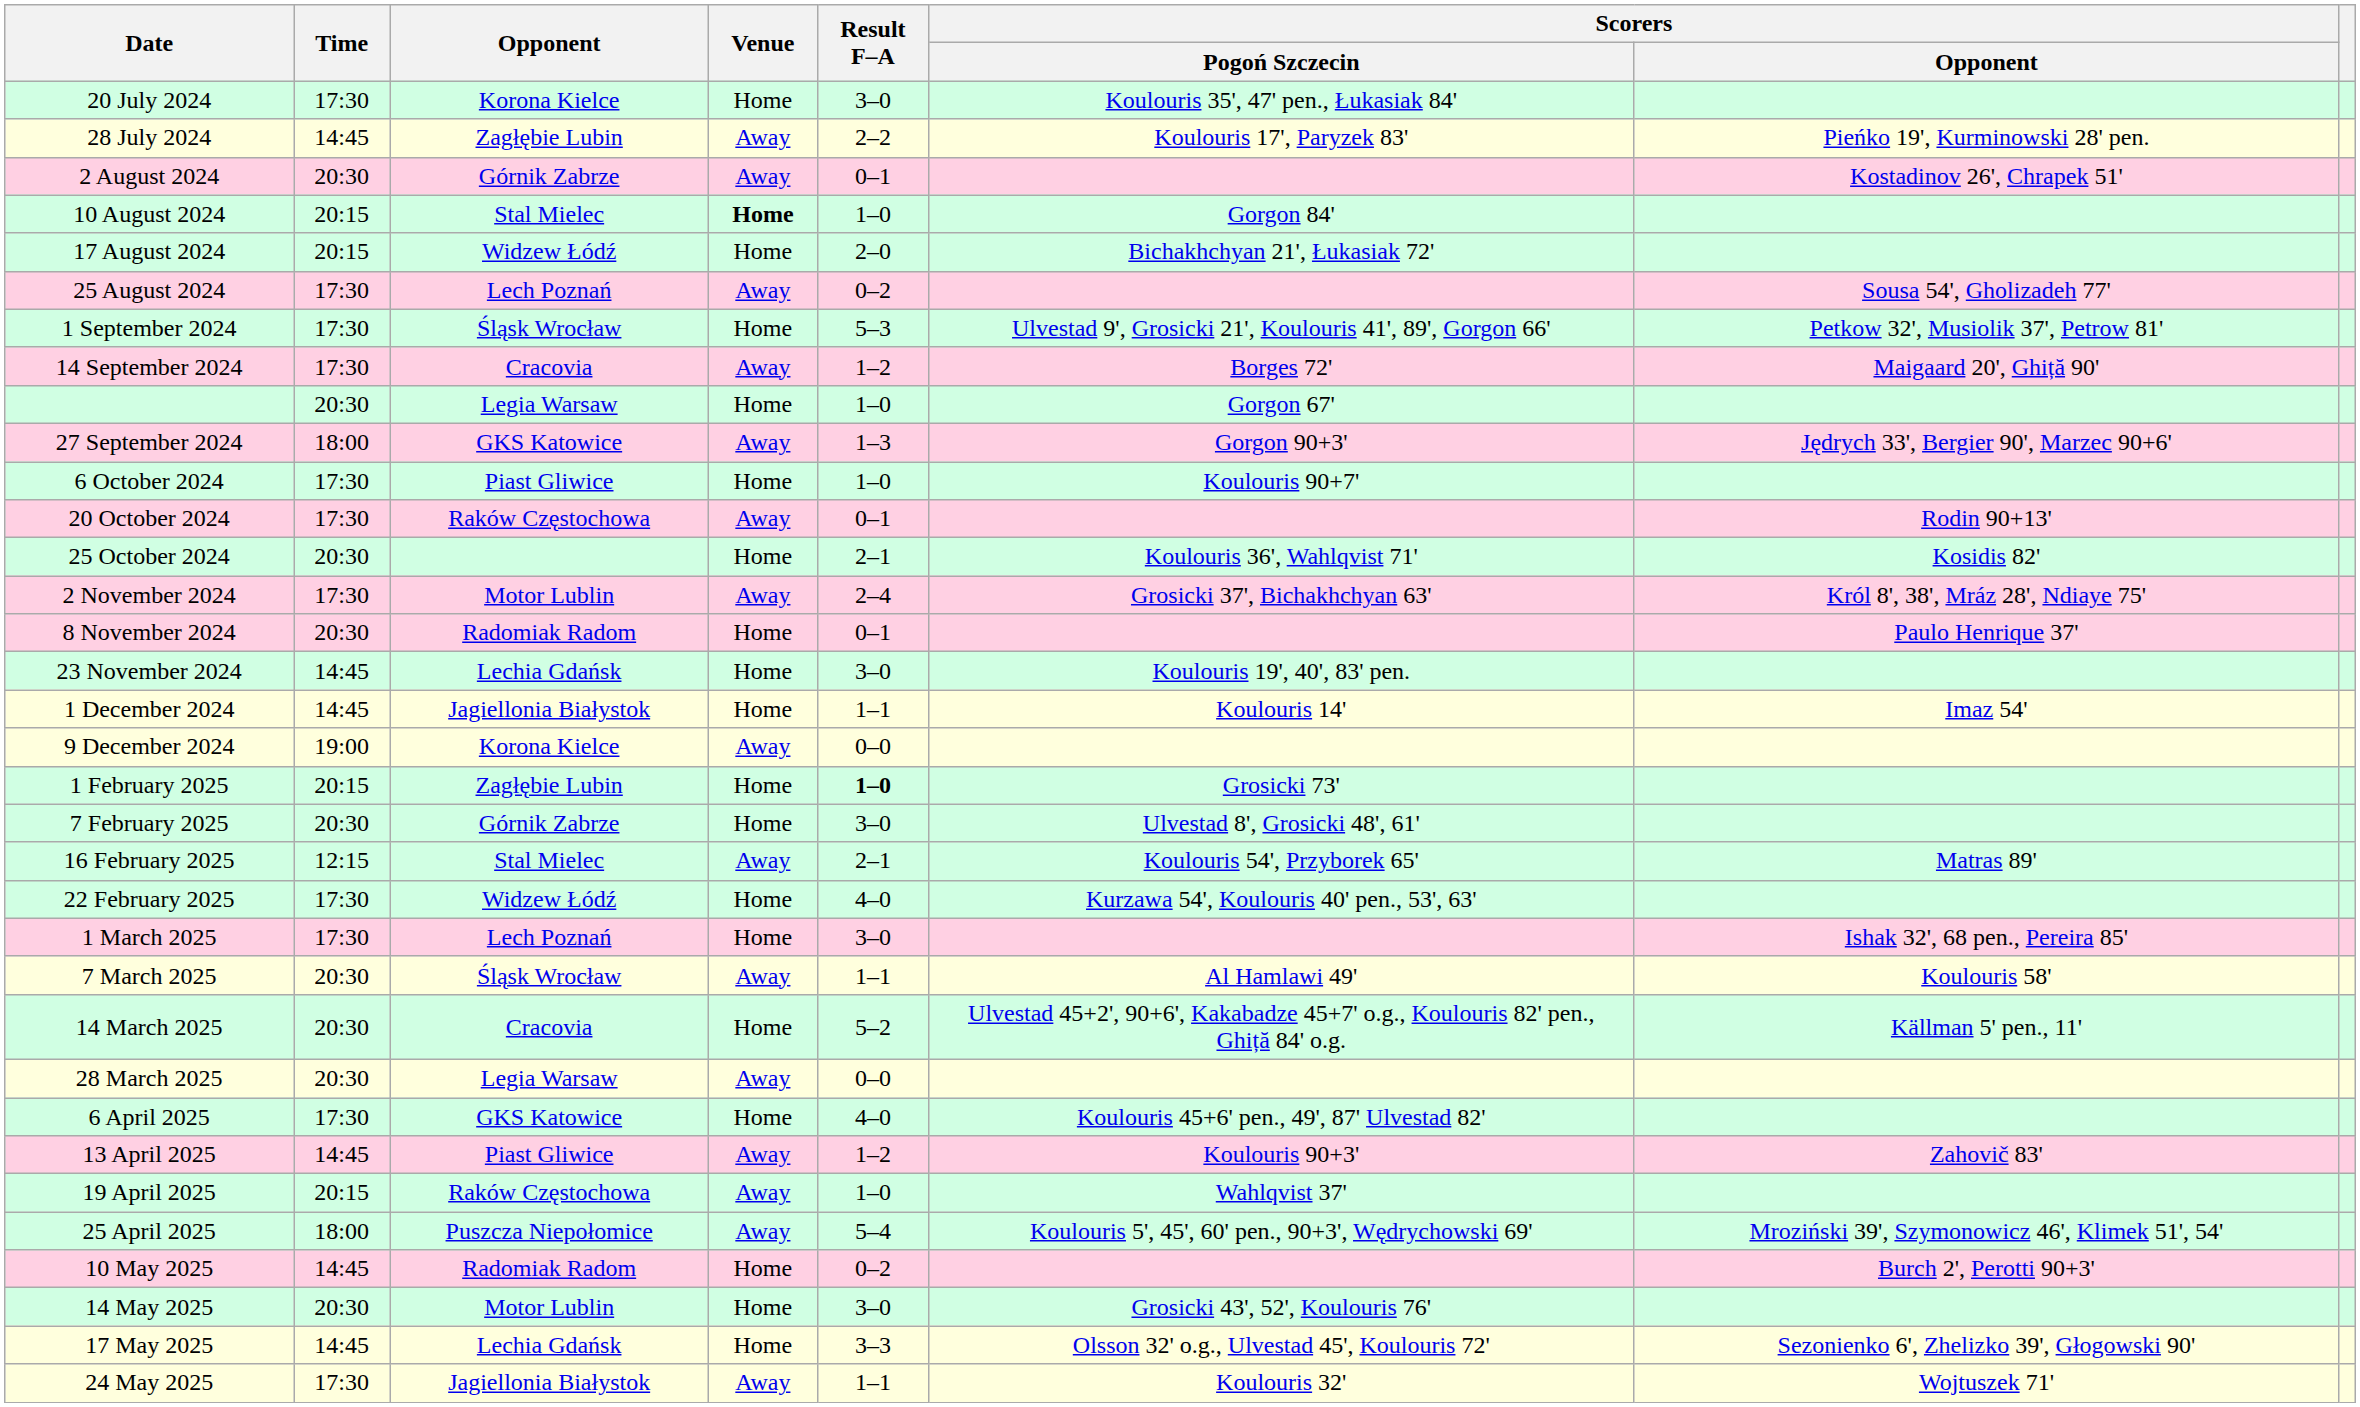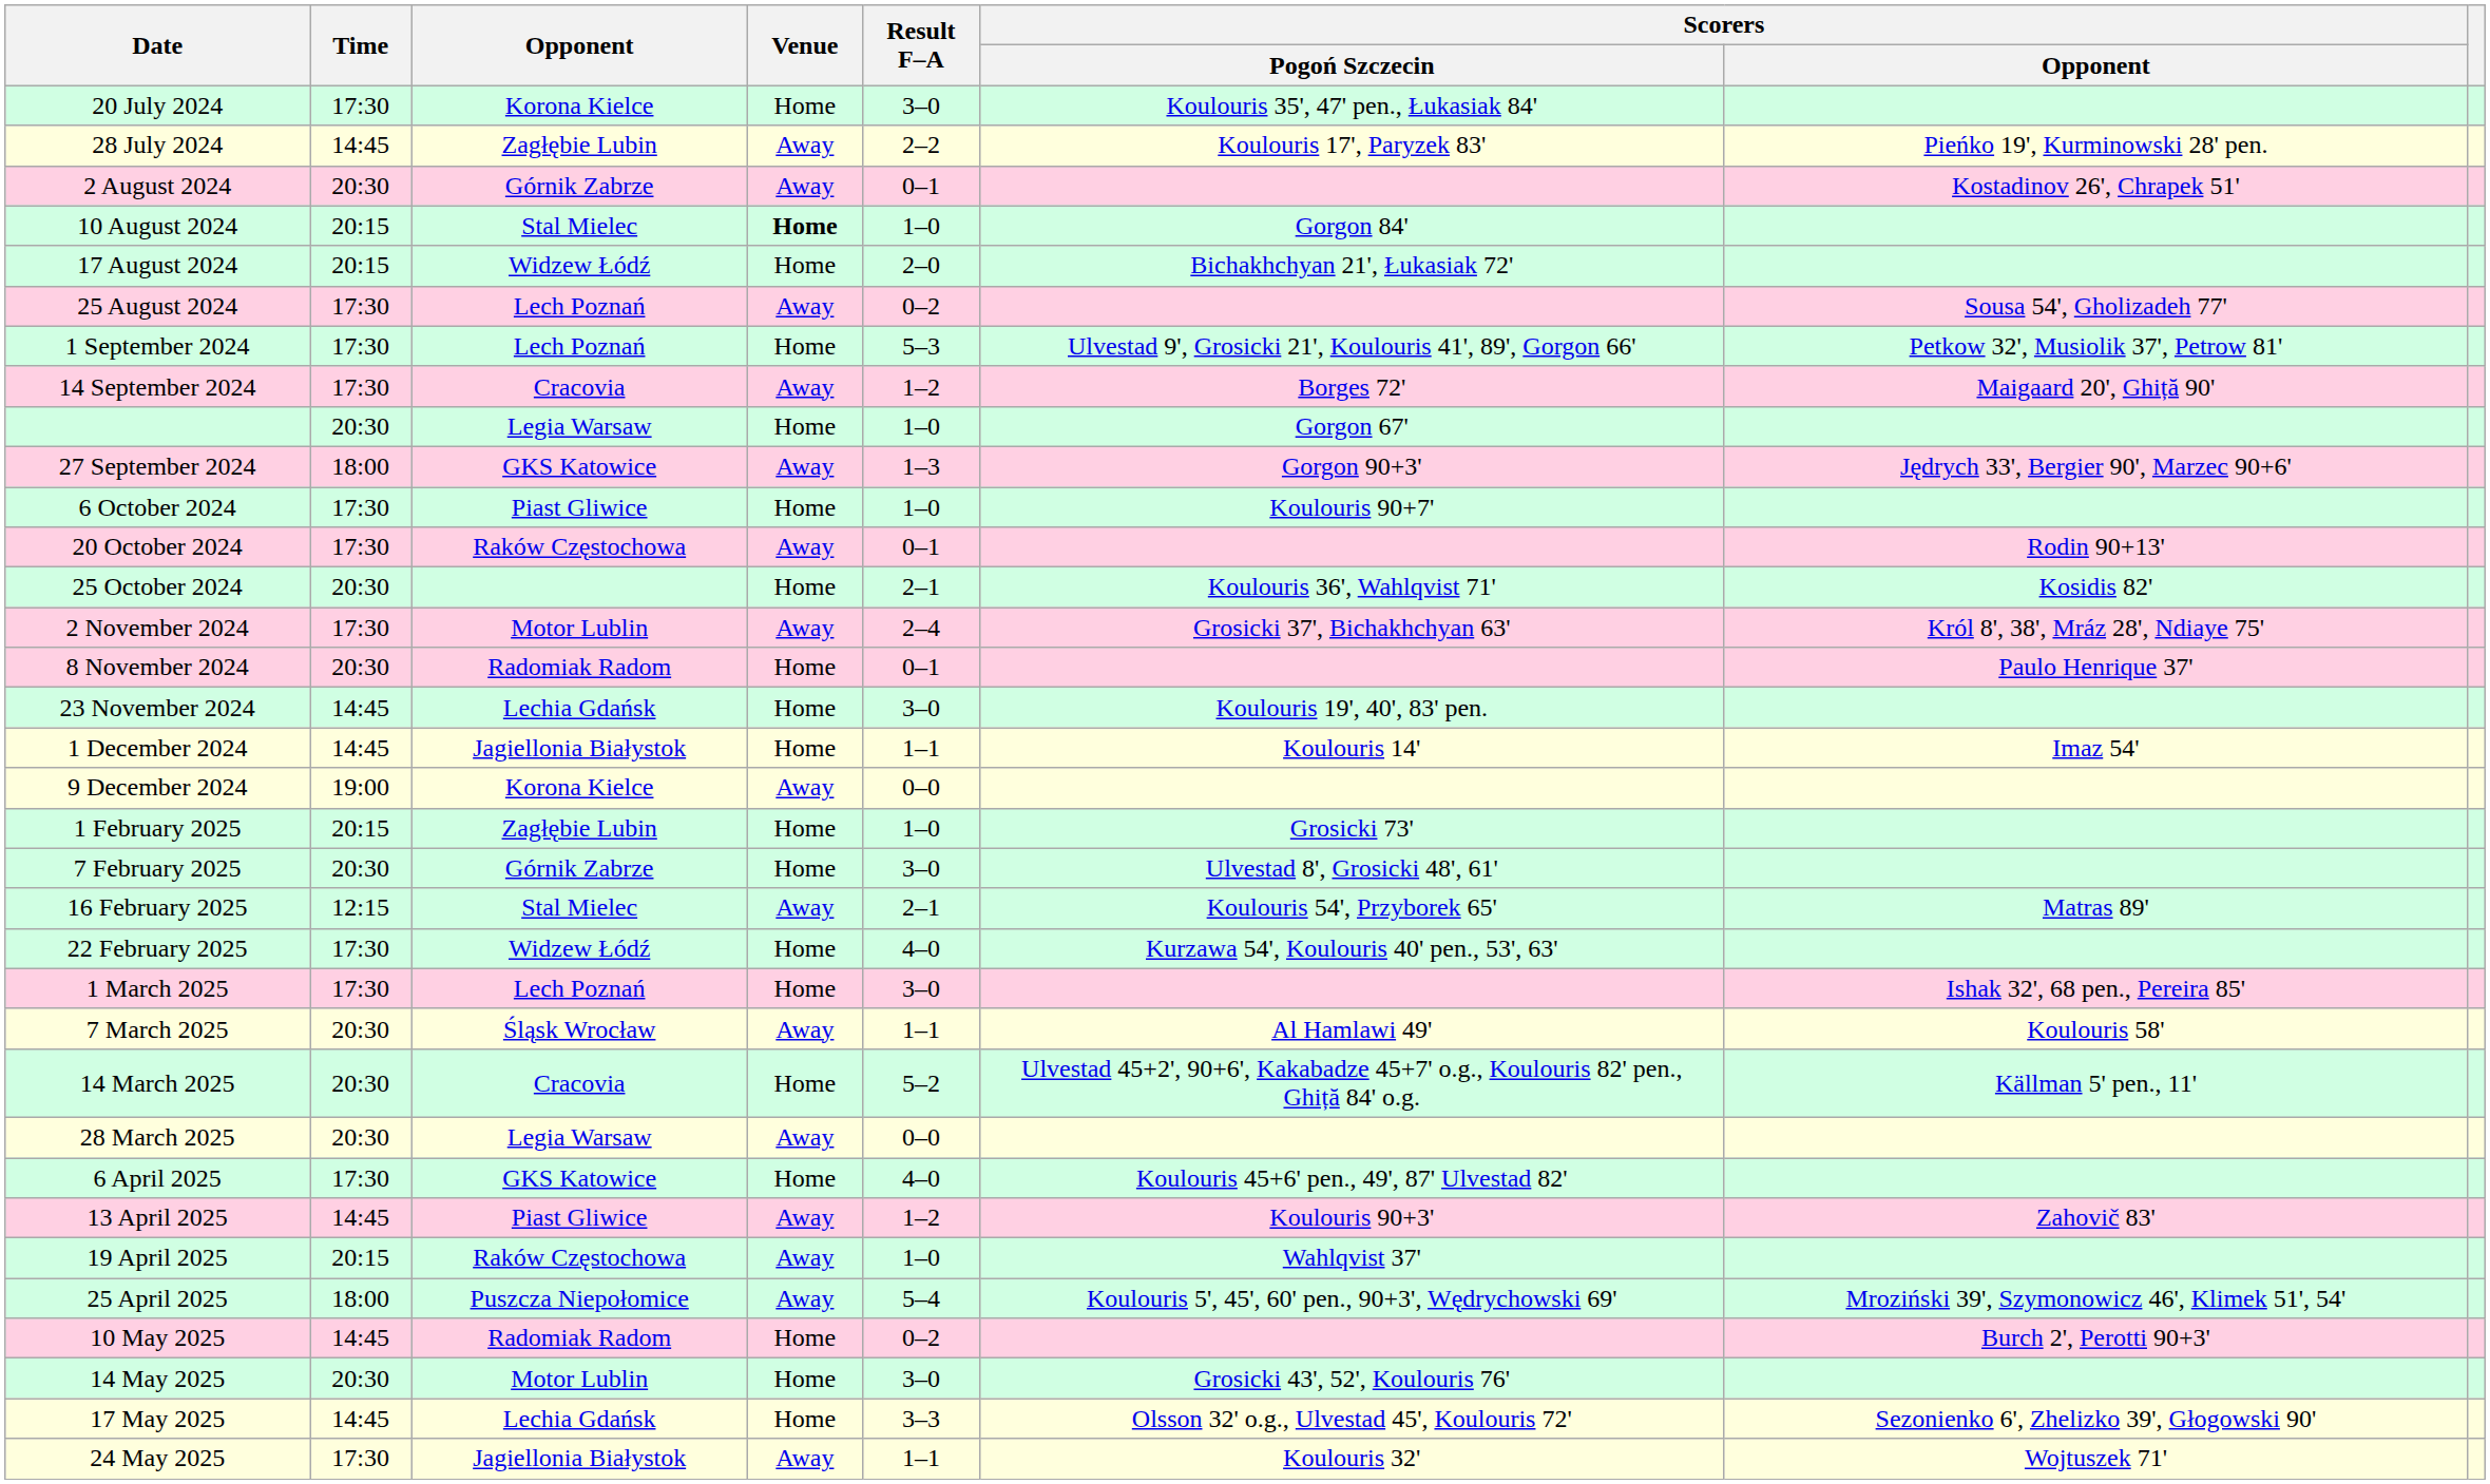 <table class="wikitable sortable" style="text-align:center">
 <tr>
 <th rowspan="2">Date</th>
 <th rowspan="2">Time</th>
 <th rowspan="2">Opponent</th>
 <th rowspan="2">Venue</th>
 <th rowspan="2">Result<br>F–A</th>
 <th colspan="2">Scorers</th>
 <th rowspan="2" class="unsortable"></th>
 </tr>
 <tr>
 <th class="unsortable" width="30%">Pogoń Szczecin</th>
 <th class="unsortable" width="30%">Opponent</th>
 </tr>
 <tr bgcolor="#d0ffe3">
 <td>20 July 2024</td>
 <td>17:30</td>
 <td><a href='#'>Korona Kielce</a></td>
 <td>Home</td>
 <td>3–0</td>
 <td><a href='#'>Koulouris</a> 35', 47' pen., <a href='#'>Łukasiak</a> 84'</td>
 <td></td>
 <td></td>
 </tr>
 <tr bgcolor="#ffffdd">
 <td>28 July 2024</td>
 <td>14:45</td>
 <td><a href='#'>Zagłębie Lubin</a></td>
 <td><a href='#'>Away</a></td>
 <td>2–2</td>
 <td><a href='#'>Koulouris</a> 17', <a href='#'>Paryzek</a> 83'</td>
 <td><a href='#'>Pieńko</a> 19', <a href='#'>Kurminowski</a> 28' pen.</td>
 <td></td>
 </tr>
 <tr bgcolor="#ffd0e3">
 <td>2 August 2024</td>
 <td>20:30</td>
 <td><a href='#'>Górnik Zabrze</a></td>
 <td><a href='#'>Away</a></td>
 <td>0–1</td>
 <td></td>
 <td><a href='#'>Kostadinov</a> 26', <a href='#'>Chrapek</a> 51'</td>
 <td></td>
 </tr>
 <tr bgcolor="#d0ffe3">
 <td>10 August 2024</td>
 <td>20:15</td>
 <td><a href='#'>Stal Mielec</a></td>
 <td><strong>Home</strong></td>
 <td>1–0</td>
 <td><a href='#'>Gorgon</a> 84'</td>
 <td></td>
 <td></td>
 </tr>
 <tr bgcolor="#d0ffe3">
 <td>17 August 2024</td>
 <td>20:15</td>
 <td><a href='#'>Widzew Łódź</a></td>
 <td>Home</td>
 <td>2–0</td>
 <td><a href='#'>Bichakhchyan</a> 21', <a href='#'>Łukasiak</a> 72'</td>
 <td></td>
 <td></td>
 </tr>
 <tr bgcolor="#ffd0e3">
 <td>25 August 2024</td>
 <td>17:30</td>
 <td><a href='#'>Lech Poznań</a></td>
 <td><a href='#'>Away</a></td>
 <td>0–2</td>
 <td></td>
 <td><a href='#'>Sousa</a> 54', <a href='#'>Gholizadeh</a> 77'</td>
 <td></td>
 </tr>
 <tr bgcolor="#d0ffe3">
 <td>1 September 2024</td>
 <td>17:30</td>
-<td><a href='#'>Śląsk Wrocław</a></td>
+<td><a href='#'>Lech Poznań</a></td>
 <td>Home</td>
 <td>5–3</td>
 <td><a href='#'>Ulvestad</a> 9', <a href='#'>Grosicki</a> 21', <a href='#'>Koulouris</a> 41', 89', <a href='#'>Gorgon</a> 66'</td>
 <td><a href='#'>Petkow</a> 32', <a href='#'>Musiolik</a> 37', <a href='#'>Petrow</a> 81'</td>
 <td></td>
 </tr>
 <tr bgcolor="#ffd0e3">
 <td>14 September 2024</td>
 <td>17:30</td>
 <td><a href='#'>Cracovia</a></td>
 <td><a href='#'>Away</a></td>
 <td>1–2</td>
 <td><a href='#'>Borges</a> 72'</td>
 <td><a href='#'>Maigaard</a> 20', <a href='#'>Ghiță</a> 90'</td>
 <td></td>
 </tr>
 <tr bgcolor="#d0ffe3">
 <td></td>
 <td>20:30</td>
 <td><a href='#'>Legia Warsaw</a></td>
 <td>Home</td>
 <td>1–0</td>
 <td><a href='#'>Gorgon</a> 67'</td>
 <td></td>
 <td></td>
 </tr>
 <tr bgcolor="#ffd0e3">
 <td>27 September 2024</td>
 <td>18:00</td>
 <td><a href='#'>GKS Katowice</a></td>
 <td><a href='#'>Away</a></td>
 <td>1–3</td>
 <td><a href='#'>Gorgon</a> 90+3'</td>
 <td><a href='#'>Jędrych</a> 33', <a href='#'>Bergier</a> 90', <a href='#'>Marzec</a> 90+6'</td>
 <td></td>
 </tr>
 <tr bgcolor="#d0ffe3">
 <td>6 October 2024</td>
 <td>17:30</td>
 <td><a href='#'>Piast Gliwice</a></td>
 <td>Home</td>
 <td>1–0</td>
 <td><a href='#'>Koulouris</a> 90+7'</td>
 <td></td>
 <td></td>
 </tr>
 <tr bgcolor="#ffd0e3">
 <td>20 October 2024</td>
 <td>17:30</td>
 <td><a href='#'>Raków Częstochowa</a></td>
 <td><a href='#'>Away</a></td>
 <td>0–1</td>
 <td></td>
 <td><a href='#'>Rodin</a> 90+13'</td>
 <td></td>
 </tr>
 <tr bgcolor="#d0ffe3">
 <td>25 October 2024</td>
 <td>20:30</td>
 <td></td>
 <td>Home</td>
 <td>2–1</td>
 <td><a href='#'>Koulouris</a> 36', <a href='#'>Wahlqvist</a> 71'</td>
 <td><a href='#'>Kosidis</a> 82'</td>
 <td></td>
 </tr>
 <tr bgcolor="#ffd0e3">
 <td>2 November 2024</td>
 <td>17:30</td>
 <td><a href='#'>Motor Lublin</a></td>
 <td><a href='#'>Away</a></td>
 <td>2–4</td>
 <td><a href='#'>Grosicki</a> 37', <a href='#'>Bichakhchyan</a> 63'</td>
 <td><a href='#'>Król</a> 8', 38',  <a href='#'>Mráz</a> 28', <a href='#'>Ndiaye</a> 75'</td>
 <td></td>
 </tr>
 <tr bgcolor="#ffd0e3">
 <td>8 November 2024</td>
 <td>20:30</td>
 <td><a href='#'>Radomiak Radom</a></td>
 <td>Home</td>
 <td>0–1</td>
 <td></td>
 <td><a href='#'>Paulo Henrique</a> 37'</td>
 <td></td>
 </tr>
 <tr bgcolor="#d0ffe3">
 <td>23 November 2024</td>
 <td>14:45</td>
 <td><a href='#'>Lechia Gdańsk</a></td>
 <td>Home</td>
 <td>3–0</td>
 <td><a href='#'>Koulouris</a> 19', 40', 83' pen.</td>
 <td></td>
 <td></td>
 </tr>
 <tr bgcolor="#ffffdd">
 <td>1 December 2024</td>
 <td>14:45</td>
 <td><a href='#'>Jagiellonia Białystok</a></td>
 <td>Home</td>
 <td>1–1</td>
 <td><a href='#'>Koulouris</a> 14'</td>
 <td><a href='#'>Imaz</a> 54'</td>
 <td></td>
 </tr>
 <tr bgcolor="#ffffdd">
 <td>9 December 2024</td>
 <td>19:00</td>
 <td><a href='#'>Korona Kielce</a></td>
 <td><a href='#'>Away</a></td>
 <td>0–0</td>
 <td></td>
 <td></td>
 <td></td>
 </tr>
 <tr bgcolor="#d0ffe3">
 <td>1 February 2025</td>
 <td>20:15</td>
 <td><a href='#'>Zagłębie Lubin</a></td>
 <td>Home</td>
-<td><strong>1–0</strong></td>
+<td>1–0</td>
 <td><a href='#'>Grosicki</a> 73'</td>
 <td></td>
 <td></td>
 </tr>
 <tr bgcolor="#d0ffe3">
 <td>7 February 2025</td>
 <td>20:30</td>
 <td><a href='#'>Górnik Zabrze</a></td>
 <td>Home</td>
 <td>3–0</td>
 <td><a href='#'>Ulvestad</a> 8', <a href='#'>Grosicki</a> 48', 61'</td>
 <td></td>
 <td></td>
 </tr>
 <tr bgcolor="#d0ffe3">
 <td>16 February 2025</td>
 <td>12:15</td>
 <td><a href='#'>Stal Mielec</a></td>
 <td><a href='#'>Away</a></td>
 <td>2–1</td>
 <td><a href='#'>Koulouris</a> 54', <a href='#'>Przyborek</a> 65'</td>
 <td><a href='#'>Matras</a> 89'</td>
 <td></td>
 </tr>
 <tr bgcolor="#d0ffe3">
 <td>22 February 2025</td>
 <td>17:30</td>
 <td><a href='#'>Widzew Łódź</a></td>
 <td>Home</td>
 <td>4–0</td>
 <td><a href='#'>Kurzawa</a> 54', <a href='#'>Koulouris</a> 40' pen., 53', 63'</td>
 <td></td>
 <td></td>
 </tr>
 <tr bgcolor="#ffd0e3">
 <td>1 March 2025</td>
 <td>17:30</td>
 <td><a href='#'>Lech Poznań</a></td>
 <td>Home</td>
 <td>3–0</td>
 <td></td>
 <td><a href='#'>Ishak</a> 32', 68 pen., <a href='#'>Pereira</a> 85'</td>
 <td></td>
 </tr>
 <tr bgcolor="#ffffdd">
 <td>7 March 2025</td>
 <td>20:30</td>
 <td><a href='#'>Śląsk Wrocław</a></td>
 <td><a href='#'>Away</a></td>
 <td>1–1</td>
 <td><a href='#'>Al Hamlawi</a> 49'</td>
 <td><a href='#'>Koulouris</a> 58'</td>
 <td></td>
 </tr>
 <tr bgcolor="#d0ffe3">
 <td>14 March 2025</td>
 <td>20:30</td>
 <td><a href='#'>Cracovia</a></td>
 <td>Home</td>
 <td>5–2</td>
 <td><a href='#'>Ulvestad</a> 45+2', 90+6', <a href='#'>Kakabadze</a> 45+7' o.g., <a href='#'>Koulouris</a> 82' pen., <a href='#'>Ghiță</a> 84' o.g.</td>
 <td><a href='#'>Källman</a> 5' pen., 11'</td>
 <td></td>
 </tr>
 <tr bgcolor="#ffffdd">
 <td>28 March 2025</td>
 <td>20:30</td>
 <td><a href='#'>Legia Warsaw</a></td>
 <td><a href='#'>Away</a></td>
 <td>0–0</td>
 <td></td>
 <td></td>
 <td></td>
 </tr>
 <tr bgcolor="#d0ffe3">
 <td>6 April 2025</td>
 <td>17:30</td>
 <td><a href='#'>GKS Katowice</a></td>
 <td>Home</td>
 <td>4–0</td>
 <td><a href='#'>Koulouris</a> 45+6' pen., 49', 87' <a href='#'>Ulvestad</a> 82'</td>
 <td></td>
 <td></td>
 </tr>
 <tr bgcolor="#ffd0e3">
 <td>13 April 2025</td>
 <td>14:45</td>
 <td><a href='#'>Piast Gliwice</a></td>
 <td><a href='#'>Away</a></td>
 <td>1–2</td>
 <td><a href='#'>Koulouris</a> 90+3'</td>
 <td><a href='#'>Zahovič</a> 83'</td>
 <td></td>
 </tr>
 <tr bgcolor="#d0ffe3">
 <td>19 April 2025</td>
 <td>20:15</td>
 <td><a href='#'>Raków Częstochowa</a></td>
 <td><a href='#'>Away</a></td>
 <td>1–0</td>
 <td><a href='#'>Wahlqvist</a> 37'</td>
 <td></td>
 <td></td>
 </tr>
 <tr bgcolor="#d0ffe3">
 <td>25 April 2025</td>
 <td>18:00</td>
 <td><a href='#'>Puszcza Niepołomice</a></td>
 <td><a href='#'>Away</a></td>
 <td>5–4</td>
 <td><a href='#'>Koulouris</a> 5', 45', 60' pen., 90+3', <a href='#'>Wędrychowski</a> 69'</td>
 <td><a href='#'>Mroziński</a> 39', <a href='#'>Szymonowicz</a> 46', <a href='#'>Klimek</a> 51', 54'</td>
 <td></td>
 </tr>
 <tr bgcolor="#ffd0e3">
 <td>10 May 2025</td>
 <td>14:45</td>
 <td><a href='#'>Radomiak Radom</a></td>
 <td>Home</td>
 <td>0–2</td>
 <td></td>
 <td><a href='#'>Burch</a> 2', <a href='#'>Perotti</a> 90+3'</td>
 <td></td>
 </tr>
 <tr bgcolor="#d0ffe3">
 <td>14 May 2025</td>
 <td>20:30</td>
 <td><a href='#'>Motor Lublin</a></td>
 <td>Home</td>
 <td>3–0</td>
 <td><a href='#'>Grosicki</a> 43', 52', <a href='#'>Koulouris</a> 76'</td>
 <td></td>
 <td></td>
 </tr>
 <tr bgcolor="#ffffdd">
 <td>17 May 2025</td>
 <td>14:45</td>
 <td><a href='#'>Lechia Gdańsk</a></td>
 <td>Home</td>
 <td>3–3</td>
 <td><a href='#'>Olsson</a> 32' o.g., <a href='#'>Ulvestad</a> 45', <a href='#'>Koulouris</a> 72'</td>
 <td><a href='#'>Sezonienko</a> 6', <a href='#'>Zhelizko</a> 39', <a href='#'>Głogowski</a> 90'</td>
 <td></td>
 </tr>
 <tr bgcolor="#ffffdd">
 <td>24 May 2025</td>
 <td>17:30</td>
 <td><a href='#'>Jagiellonia Białystok</a></td>
 <td><a href='#'>Away</a></td>
 <td>1–1</td>
 <td><a href='#'>Koulouris</a> 32'</td>
 <td><a href='#'>Wojtuszek</a> 71'</td>
 <td></td>
 </tr>
 </table>
